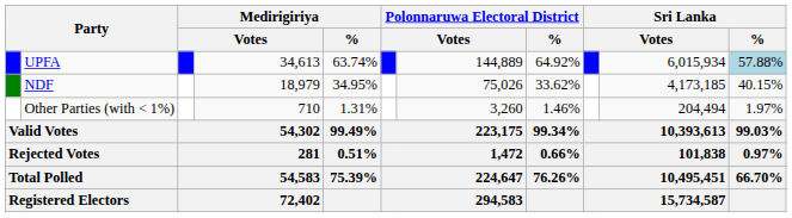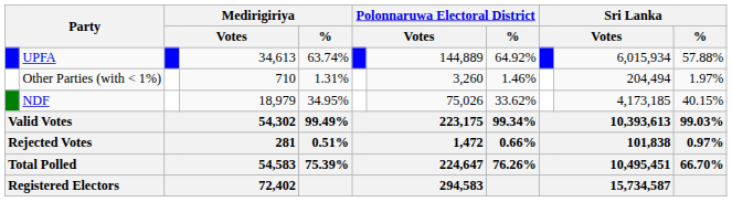 <table class="wikitable">
 <tr>
 <th colspan="2" width="144px"rowspan="2">Party</th>
 <th colspan="3" width="216px">Medirigiriya</th>
 <th colspan="3" width="216px"><a href='#'>Polonnaruwa Electoral District</a></th>
 <th colspan="3" width="216px">Sri Lanka</th>
 </tr>
 <tr>
 <th colspan="2" width="144px">Votes</th>
 <th>%</th>
 <th colspan="2" width="144px">Votes</th>
 <th>%</th>
 <th colspan="2" width="144px">Votes</th>
 <th>%</th>
 </tr>
 <tr>
 <td style="background-color:blue;" width="10px"></td>
 <td style="text-align:left;"><a href='#'>UPFA</a></td>
 <td style="background-color:blue;" width="10px"></td>
 <td style="text-align:right;">34,613</td>
 <td style="text-align:right;">63.74%</td>
 <td style="background-color:blue;" width="10px"></td>
 <td style="text-align:right;">144,889</td>
 <td style="text-align:right;">64.92%</td>
 <td style="background-color:blue;" width="10px"></td>
 <td style="text-align:right;">6,015,934</td>
-<td style="background: lightblue; text-align:right;">57.88%</td>
+<td style="text-align:right;">57.88%</td>
+</tr>
+<tr>
+<td style="background-color:white;" width="10px"></td>
+<td style="text-align:left;">Other Parties (with < 1%)</td>
+<td style="background-color:white;" width="10px"></td>
+<td style="text-align:right;">710</td>
+<td style="text-align:right;">1.31%</td>
+<td style="background-color:white;" width="10px"></td>
+<td style="text-align:right;">3,260</td>
+<td style="text-align:right;">1.46%</td>
+<td style="background-color:white;" width="10px"></td>
+<td style="text-align:right;">204,494</td>
+<td style="text-align:right;">1.97%</td>
 </tr>
 <tr>
 <td style="background-color:green;" width="10px"></td>
 <td style="text-align:left;"><a href='#'>NDF</a></td>
 <td style="background-color:white;" width="10px"></td>
 <td style="text-align:right;">18,979</td>
 <td style="text-align:right;">34.95%</td>
 <td style="background-color:white;" width="10px"></td>
 <td style="text-align:right;">75,026</td>
 <td style="text-align:right;">33.62%</td>
 <td style="background-color:white;" width="10px"></td>
 <td style="text-align:right;">4,173,185</td>
 <td style="text-align:right;">40.15%</td>
-</tr>
-<tr>
-<td style="background-color:white;" width="10px"></td>
-<td style="text-align:left;">Other Parties (with < 1%)</td>
-<td style="background-color:white;" width="10px"></td>
-<td style="text-align:right;">710</td>
-<td style="text-align:right;">1.31%</td>
-<td style="background-color:white;" width="10px"></td>
-<td style="text-align:right;">3,260</td>
-<td style="text-align:right;">1.46%</td>
-<td style="background-color:white;" width="10px"></td>
-<td style="text-align:right;">204,494</td>
-<td style="text-align:right;">1.97%</td>
 </tr>
 <tr>
 <th colspan="2" width="144px"style="text-align:left;">Valid Votes</th>
 <th style="text-align:right;"colspan="2" width="144px">54,302</th>
 <th style="text-align:right;">99.49%</th>
 <th style="text-align:right;"colspan="2" width="144px">223,175</th>
 <th style="text-align:right;">99.34%</th>
 <th style="text-align:right;"colspan="2" width="144px">10,393,613</th>
 <th style="text-align:right;">99.03%</th>
 </tr>
 <tr>
 <th colspan="2" width="144px"style="text-align:left;">Rejected Votes</th>
 <th style="text-align:right;"colspan="2" width="144px">281</th>
 <th style="text-align:right;">0.51%</th>
 <th style="text-align:right;"colspan="2" width="144px">1,472</th>
 <th style="text-align:right;">0.66%</th>
 <th style="text-align:right;"colspan="2" width="144px">101,838</th>
 <th style="text-align:right;">0.97%</th>
 </tr>
 <tr>
 <th colspan="2" width="144px"style="text-align:left;">Total Polled</th>
 <th style="text-align:right;"colspan="2" width="144px">54,583</th>
 <th style="text-align:right;">75.39%</th>
 <th style="text-align:right;"colspan="2" width="144px">224,647</th>
 <th style="text-align:right;">76.26%</th>
 <th style="text-align:right;"colspan="2" width="144px">10,495,451</th>
 <th style="text-align:right;">66.70%</th>
 </tr>
 <tr>
 <th colspan="2" width="144px"style="text-align:left;">Registered Electors</th>
 <th style="text-align:right;"colspan="2" width="144px">72,402</th>
 <th></th>
 <th style="text-align:right;"colspan="2" width="144px">294,583</th>
 <th></th>
 <th style="text-align:right;"colspan="2" width="144px">15,734,587</th>
 <th></th>
 </tr>
 </table>
